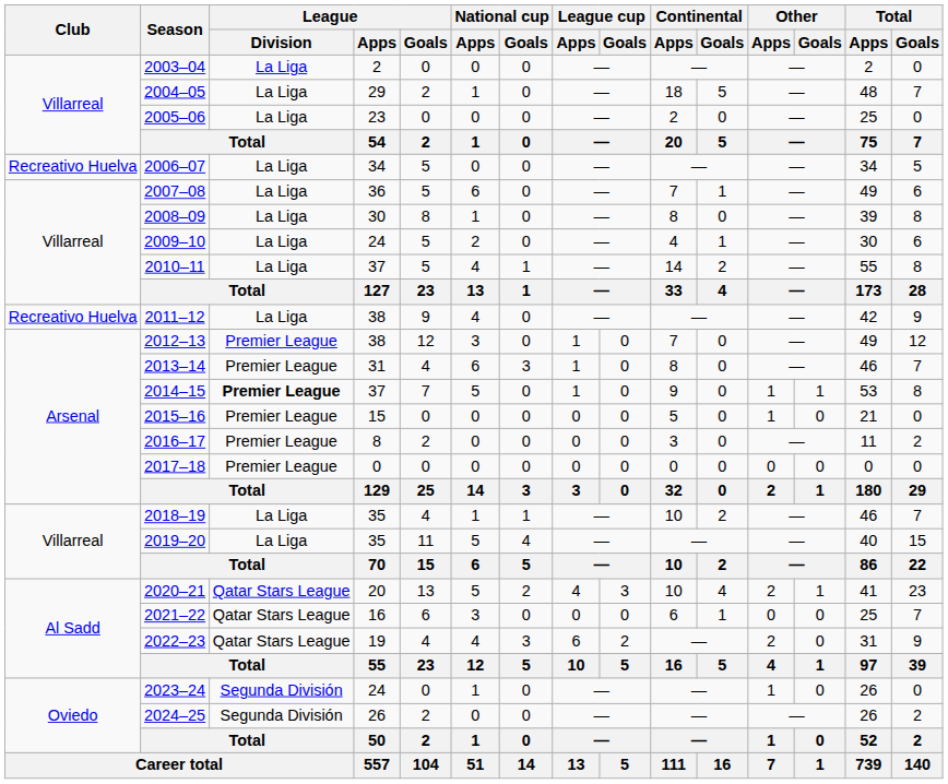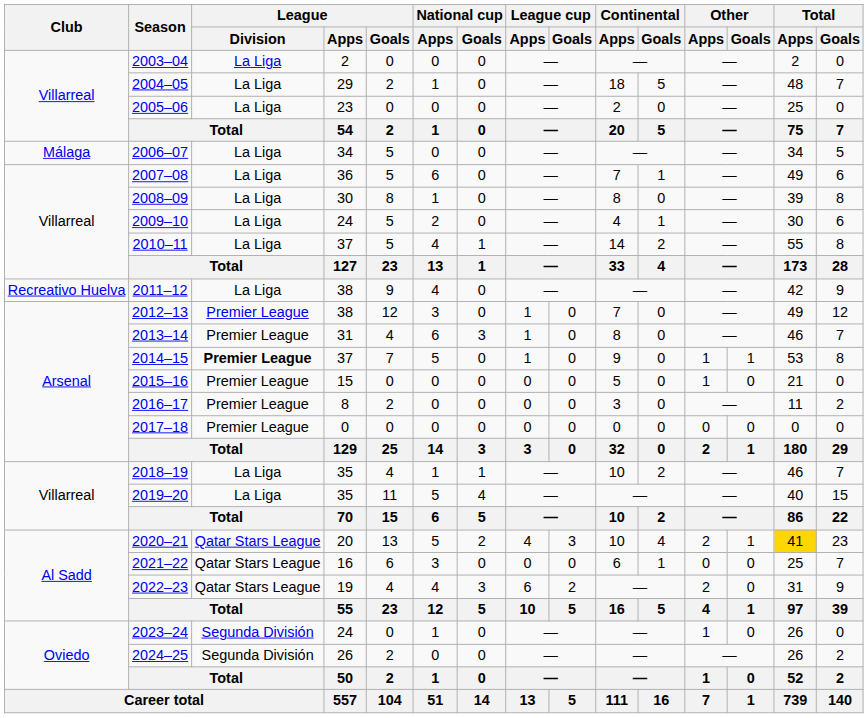 <table class="wikitable" style="text-align: center">
 <tr>
 <th rowspan="2">Club</th>
 <th rowspan="2">Season</th>
 <th colspan="3">League</th>
 <th colspan="2">National cup</th>
 <th colspan="2">League cup</th>
 <th colspan="2">Continental</th>
 <th colspan="2">Other</th>
 <th colspan="2">Total</th>
 </tr>
 <tr>
 <th>Division</th>
 <th>Apps</th>
 <th>Goals</th>
 <th>Apps</th>
 <th>Goals</th>
 <th>Apps</th>
 <th>Goals</th>
 <th>Apps</th>
 <th>Goals</th>
 <th>Apps</th>
 <th>Goals</th>
 <th>Apps</th>
 <th>Goals</th>
 </tr>
 <tr>
 <td rowspan="4"><a href='#'>Villarreal</a></td>
 <td><a href='#'>2003–04</a></td>
 <td><a href='#'>La Liga</a></td>
 <td>2</td>
 <td>0</td>
 <td>0</td>
 <td>0</td>
 <td colspan="2">—</td>
 <td colspan="2">—</td>
 <td colspan="2">—</td>
 <td>2</td>
 <td>0</td>
 </tr>
 <tr>
 <td><a href='#'>2004–05</a></td>
 <td>La Liga</td>
 <td>29</td>
 <td>2</td>
 <td>1</td>
 <td>0</td>
 <td colspan="2">—</td>
 <td>18</td>
 <td>5</td>
 <td colspan="2">—</td>
 <td>48</td>
 <td>7</td>
 </tr>
 <tr>
 <td><a href='#'>2005–06</a></td>
 <td>La Liga</td>
 <td>23</td>
 <td>0</td>
 <td>0</td>
 <td>0</td>
 <td colspan="2">—</td>
 <td>2</td>
 <td>0</td>
 <td colspan="2">—</td>
 <td>25</td>
 <td>0</td>
 </tr>
 <tr>
 <th colspan="2">Total</th>
 <th>54</th>
 <th>2</th>
 <th>1</th>
 <th>0</th>
 <th colspan="2">—</th>
 <th>20</th>
 <th>5</th>
 <th colspan="2">—</th>
 <th>75</th>
 <th>7</th>
 </tr>
 <tr>
-<td><a href='#'>Recreativo Huelva</a></td>
+<td><a href='#'>Málaga</a></td>
 <td><a href='#'>2006–07</a></td>
 <td>La Liga</td>
 <td>34</td>
 <td>5</td>
 <td>0</td>
 <td>0</td>
 <td colspan="2">—</td>
 <td colspan="2">—</td>
 <td colspan="2">—</td>
 <td>34</td>
 <td>5</td>
 </tr>
 <tr>
 <td rowspan="5">Villarreal</td>
 <td><a href='#'>2007–08</a></td>
 <td>La Liga</td>
 <td>36</td>
 <td>5</td>
 <td>6</td>
 <td>0</td>
 <td colspan="2">—</td>
 <td>7</td>
 <td>1</td>
 <td colspan="2">—</td>
 <td>49</td>
 <td>6</td>
 </tr>
 <tr>
 <td><a href='#'>2008–09</a></td>
 <td>La Liga</td>
 <td>30</td>
 <td>8</td>
 <td>1</td>
 <td>0</td>
 <td colspan="2">—</td>
 <td>8</td>
 <td>0</td>
 <td colspan="2">—</td>
 <td>39</td>
 <td>8</td>
 </tr>
 <tr>
 <td><a href='#'>2009–10</a></td>
 <td>La Liga</td>
 <td>24</td>
 <td>5</td>
 <td>2</td>
 <td>0</td>
 <td colspan="2">—</td>
 <td>4</td>
 <td>1</td>
 <td colspan="2">—</td>
 <td>30</td>
 <td>6</td>
 </tr>
 <tr>
 <td><a href='#'>2010–11</a></td>
 <td>La Liga</td>
 <td>37</td>
 <td>5</td>
 <td>4</td>
 <td>1</td>
 <td colspan="2">—</td>
 <td>14</td>
 <td>2</td>
 <td colspan="2">—</td>
 <td>55</td>
 <td>8</td>
 </tr>
 <tr>
 <th colspan="2">Total</th>
 <th>127</th>
 <th>23</th>
 <th>13</th>
 <th>1</th>
 <th colspan="2">—</th>
 <th>33</th>
 <th>4</th>
 <th colspan="2">—</th>
 <th>173</th>
 <th>28</th>
 </tr>
 <tr>
 <td><a href='#'>Recreativo Huelva</a></td>
 <td><a href='#'>2011–12</a></td>
 <td>La Liga</td>
 <td>38</td>
 <td>9</td>
 <td>4</td>
 <td>0</td>
 <td colspan="2">—</td>
 <td colspan="2">—</td>
 <td colspan="2">—</td>
 <td>42</td>
 <td>9</td>
 </tr>
 <tr>
 <td rowspan="7"><a href='#'>Arsenal</a></td>
 <td><a href='#'>2012–13</a></td>
 <td><a href='#'>Premier League</a></td>
 <td>38</td>
 <td>12</td>
 <td>3</td>
 <td>0</td>
 <td>1</td>
 <td>0</td>
 <td>7</td>
 <td>0</td>
 <td colspan="2">—</td>
 <td>49</td>
 <td>12</td>
 </tr>
 <tr>
 <td><a href='#'>2013–14</a></td>
 <td>Premier League</td>
 <td>31</td>
 <td>4</td>
 <td>6</td>
 <td>3</td>
 <td>1</td>
 <td>0</td>
 <td>8</td>
 <td>0</td>
 <td colspan="2">—</td>
 <td>46</td>
 <td>7</td>
 </tr>
 <tr>
 <td><a href='#'>2014–15</a></td>
 <td><strong>Premier League</strong></td>
 <td>37</td>
 <td>7</td>
 <td>5</td>
 <td>0</td>
 <td>1</td>
 <td>0</td>
 <td>9</td>
 <td>0</td>
 <td>1</td>
 <td>1</td>
 <td>53</td>
 <td>8</td>
 </tr>
 <tr>
 <td><a href='#'>2015–16</a></td>
 <td>Premier League</td>
 <td>15</td>
 <td>0</td>
 <td>0</td>
 <td>0</td>
 <td>0</td>
 <td>0</td>
 <td>5</td>
 <td>0</td>
 <td>1</td>
 <td>0</td>
 <td>21</td>
 <td>0</td>
 </tr>
 <tr>
 <td><a href='#'>2016–17</a></td>
 <td>Premier League</td>
 <td>8</td>
 <td>2</td>
 <td>0</td>
 <td>0</td>
 <td>0</td>
 <td>0</td>
 <td>3</td>
 <td>0</td>
 <td colspan="2">—</td>
 <td>11</td>
 <td>2</td>
 </tr>
 <tr>
 <td><a href='#'>2017–18</a></td>
 <td>Premier League</td>
 <td>0</td>
 <td>0</td>
 <td>0</td>
 <td>0</td>
 <td>0</td>
 <td>0</td>
 <td>0</td>
 <td>0</td>
 <td>0</td>
 <td>0</td>
 <td>0</td>
 <td>0</td>
 </tr>
 <tr>
 <th colspan="2">Total</th>
 <th>129</th>
 <th>25</th>
 <th>14</th>
 <th>3</th>
 <th>3</th>
 <th>0</th>
 <th>32</th>
 <th>0</th>
 <th>2</th>
 <th>1</th>
 <th>180</th>
 <th>29</th>
 </tr>
 <tr>
 <td rowspan="3">Villarreal</td>
 <td><a href='#'>2018–19</a></td>
 <td>La Liga</td>
 <td>35</td>
 <td>4</td>
 <td>1</td>
 <td>1</td>
 <td colspan="2">—</td>
 <td>10</td>
 <td>2</td>
 <td colspan="2">—</td>
 <td>46</td>
 <td>7</td>
 </tr>
 <tr>
 <td><a href='#'>2019–20</a></td>
 <td>La Liga</td>
 <td>35</td>
 <td>11</td>
 <td>5</td>
 <td>4</td>
 <td colspan="2">—</td>
 <td colspan="2">—</td>
 <td colspan="2">—</td>
 <td>40</td>
 <td>15</td>
 </tr>
 <tr>
 <th colspan="2">Total</th>
 <th>70</th>
 <th>15</th>
 <th>6</th>
 <th>5</th>
 <th colspan="2">—</th>
 <th>10</th>
 <th>2</th>
 <th colspan="2">—</th>
 <th>86</th>
 <th>22</th>
 </tr>
 <tr>
 <td rowspan="4"><a href='#'>Al Sadd</a></td>
 <td><a href='#'>2020–21</a></td>
 <td><a href='#'>Qatar Stars League</a></td>
 <td>20</td>
 <td>13</td>
 <td>5</td>
 <td>2</td>
 <td>4</td>
 <td>3</td>
 <td>10</td>
 <td>4</td>
 <td>2</td>
 <td>1</td>
-<td>41</td>
+<td style="background: gold;">41</td>
 <td>23</td>
 </tr>
 <tr>
 <td><a href='#'>2021–22</a></td>
 <td>Qatar Stars League</td>
 <td>16</td>
 <td>6</td>
 <td>3</td>
 <td>0</td>
 <td>0</td>
 <td>0</td>
 <td>6</td>
 <td>1</td>
 <td>0</td>
 <td>0</td>
 <td>25</td>
 <td>7</td>
 </tr>
 <tr>
 <td><a href='#'>2022–23</a></td>
 <td>Qatar Stars League</td>
 <td>19</td>
 <td>4</td>
 <td>4</td>
 <td>3</td>
 <td>6</td>
 <td>2</td>
 <td colspan="2">—</td>
 <td>2</td>
 <td>0</td>
 <td>31</td>
 <td>9</td>
 </tr>
 <tr>
 <th colspan="2">Total</th>
 <th>55</th>
 <th>23</th>
 <th>12</th>
 <th>5</th>
 <th>10</th>
 <th>5</th>
 <th>16</th>
 <th>5</th>
 <th>4</th>
 <th>1</th>
 <th>97</th>
 <th>39</th>
 </tr>
 <tr>
 <td rowspan="3"><a href='#'>Oviedo</a></td>
 <td><a href='#'>2023–24</a></td>
 <td><a href='#'>Segunda División</a></td>
 <td>24</td>
 <td>0</td>
 <td>1</td>
 <td>0</td>
 <td colspan="2">—</td>
 <td colspan="2">—</td>
 <td>1</td>
 <td>0</td>
 <td>26</td>
 <td>0</td>
 </tr>
 <tr>
 <td><a href='#'>2024–25</a></td>
 <td>Segunda División</td>
 <td>26</td>
 <td>2</td>
 <td>0</td>
 <td>0</td>
 <td colspan="2">—</td>
 <td colspan="2">—</td>
 <td colspan="2">—</td>
 <td>26</td>
 <td>2</td>
 </tr>
 <tr>
 <th colspan="2">Total</th>
 <th>50</th>
 <th>2</th>
 <th>1</th>
 <th>0</th>
 <th colspan="2">—</th>
 <th colspan="2">—</th>
 <th>1</th>
 <th>0</th>
 <th>52</th>
 <th>2</th>
 </tr>
 <tr>
 <th colspan="3">Career total</th>
 <th>557</th>
 <th>104</th>
 <th>51</th>
 <th>14</th>
 <th>13</th>
 <th>5</th>
 <th>111</th>
 <th>16</th>
 <th>7</th>
 <th>1</th>
 <th>739</th>
 <th>140</th>
 </tr>
 </table>
